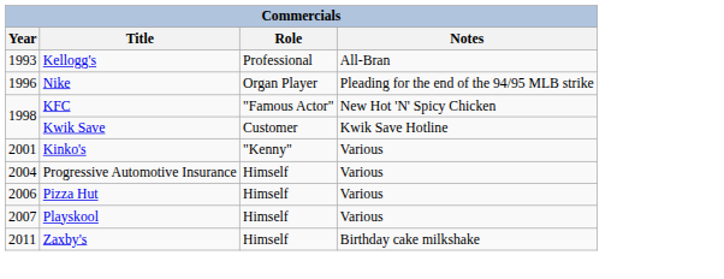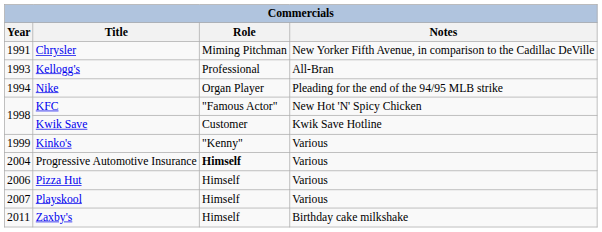 <table class="wikitable sortable">
 <tr>
 <th colspan=4 style="background:#B0C4DE;">Commercials</th>
 </tr>
 <tr>
 <th>Year</th>
 <th>Title</th>
 <th>Role</th>
 <th class="unsortable">Notes</th>
 </tr>
 <tr>
+<td>1991</td>
+<td><a href='#'>Chrysler</a></td>
+<td>Miming Pitchman</td>
+<td>New Yorker Fifth Avenue, in comparison to the Cadillac DeVille</td>
+</tr>
+<tr>
 <td>1993</td>
 <td><a href='#'>Kellogg's</a></td>
 <td>Professional</td>
 <td>All-Bran</td>
 </tr>
 <tr>
-<td>1996</td>
+<td>1994</td>
 <td><a href='#'>Nike</a></td>
 <td>Organ Player</td>
 <td>Pleading for the end of the 94/95 MLB strike</td>
 </tr>
 <tr>
 <td rowspan=2>1998</td>
 <td><a href='#'>KFC</a></td>
 <td>"Famous Actor"</td>
 <td>New Hot 'N' Spicy Chicken</td>
 </tr>
 <tr>
 <td><a href='#'>Kwik Save</a></td>
 <td>Customer</td>
 <td>Kwik Save Hotline</td>
 </tr>
 <tr>
-<td>2001</td>
+<td>1999</td>
 <td><a href='#'>Kinko's</a></td>
 <td>"Kenny"</td>
 <td>Various</td>
 </tr>
 <tr>
 <td>2004</td>
 <td>Progressive Automotive Insurance</td>
-<td>Himself</td>
+<td><strong>Himself</strong></td>
 <td>Various</td>
 </tr>
 <tr>
 <td>2006</td>
 <td><a href='#'>Pizza Hut</a></td>
 <td>Himself</td>
 <td>Various</td>
 </tr>
 <tr>
 <td>2007</td>
 <td><a href='#'>Playskool</a></td>
 <td>Himself</td>
 <td>Various</td>
 </tr>
 <tr>
 <td>2011</td>
 <td><a href='#'>Zaxby's</a></td>
 <td>Himself</td>
 <td>Birthday cake milkshake</td>
 </tr>
 </table>
